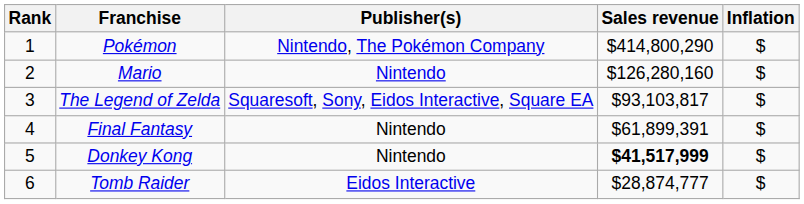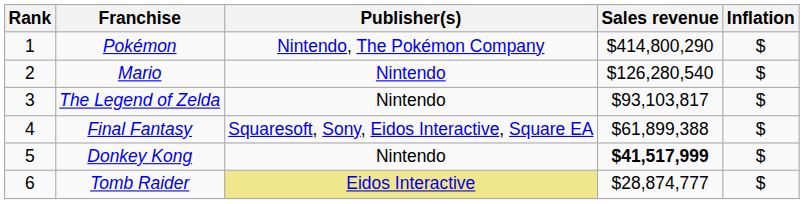 <table class="wikitable sortable" style="text-align:center">
 <tr>
 <th>Rank</th>
 <th>Franchise</th>
 <th>Publisher(s)</th>
 <th>Sales revenue</th>
 <th>Inflation</th>
 </tr>
 <tr>
 <td>1</td>
 <td><a href='#'><em>Pokémon</em></a></td>
 <td><a href='#'>Nintendo</a>, <a href='#'>The Pokémon Company</a></td>
 <td>$414,800,290</td>
 <td>$</td>
 </tr>
 <tr>
 <td>2</td>
 <td><a href='#'><em>Mario</em></a></td>
 <td><a href='#'>Nintendo</a></td>
-<td>$126,280,160</td>
+<td>$126,280,540</td>
 <td>$</td>
 </tr>
 <tr>
 <td>3</td>
 <td><em><a href='#'>The Legend of Zelda</a></em></td>
-<td><a href='#'>Squaresoft</a>, <a href='#'>Sony</a>, <a href='#'>Eidos Interactive</a>, <a href='#'>Square EA</a></td>
+<td>Nintendo</td>
 <td>$93,103,817</td>
 <td>$</td>
 </tr>
 <tr>
 <td>4</td>
 <td><em><a href='#'>Final Fantasy</a></em></td>
-<td>Nintendo</td>
-<td>$61,899,391</td>
+<td><a href='#'>Squaresoft</a>, <a href='#'>Sony</a>, <a href='#'>Eidos Interactive</a>, <a href='#'>Square EA</a></td>
+<td>$61,899,388</td>
 <td>$</td>
 </tr>
 <tr>
 <td>5</td>
 <td><em><a href='#'>Donkey Kong</a></em></td>
 <td>Nintendo</td>
 <td><strong>$41,517,999</strong></td>
 <td>$</td>
 </tr>
 <tr>
 <td>6</td>
 <td><em><a href='#'>Tomb Raider</a></em></td>
-<td><a href='#'>Eidos Interactive</a></td>
+<td style="background: khaki;"><a href='#'>Eidos Interactive</a></td>
 <td>$28,874,777</td>
 <td>$</td>
 </tr>
 </table>
